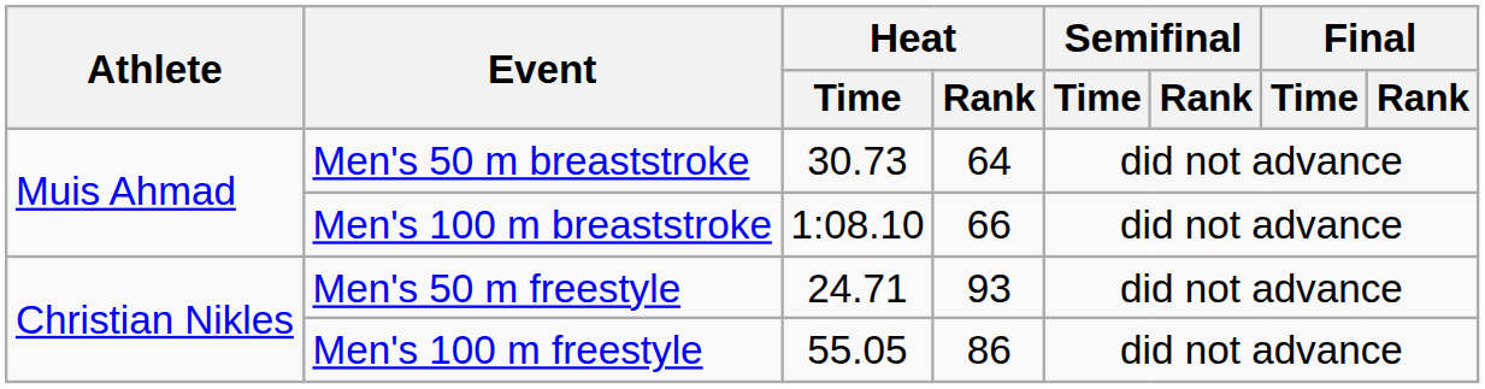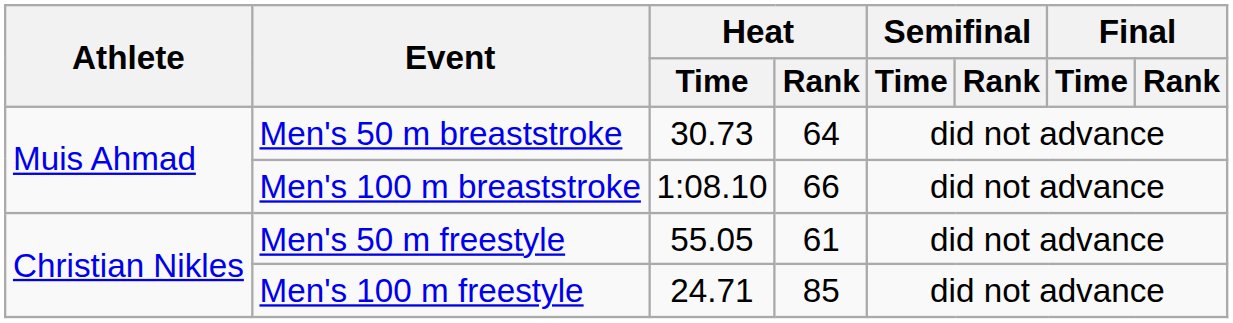 <table class=wikitable style="font-size:90%">
 <tr>
 <th rowspan="2">Athlete</th>
 <th rowspan="2">Event</th>
 <th colspan="2">Heat</th>
 <th colspan="2">Semifinal</th>
 <th colspan="2">Final</th>
 </tr>
 <tr style="font-size:95%">
 <th>Time</th>
 <th>Rank</th>
 <th>Time</th>
 <th>Rank</th>
 <th>Time</th>
 <th>Rank</th>
 </tr>
 <tr align=center>
 <td align=left rowspan=2><a href='#'>Muis Ahmad</a></td>
 <td align=left><a href='#'>Men's 50 m breaststroke</a></td>
 <td>30.73</td>
 <td>64</td>
 <td colspan=4>did not advance</td>
 </tr>
 <tr align=center>
 <td align=left><a href='#'>Men's 100 m breaststroke</a></td>
 <td>1:08.10</td>
 <td>66</td>
 <td colspan=4>did not advance</td>
 </tr>
 <tr align=center>
 <td align=left rowspan=2><a href='#'>Christian Nikles</a></td>
 <td align=left><a href='#'>Men's 50 m freestyle</a></td>
-<td>24.71</td>
-<td>93</td>
+<td>55.05</td>
+<td>61</td>
 <td colspan=4>did not advance</td>
 </tr>
 <tr align=center>
 <td align=left><a href='#'>Men's 100 m freestyle</a></td>
-<td>55.05</td>
-<td>86</td>
+<td>24.71</td>
+<td>85</td>
 <td colspan=4>did not advance</td>
 </tr>
 </table>
